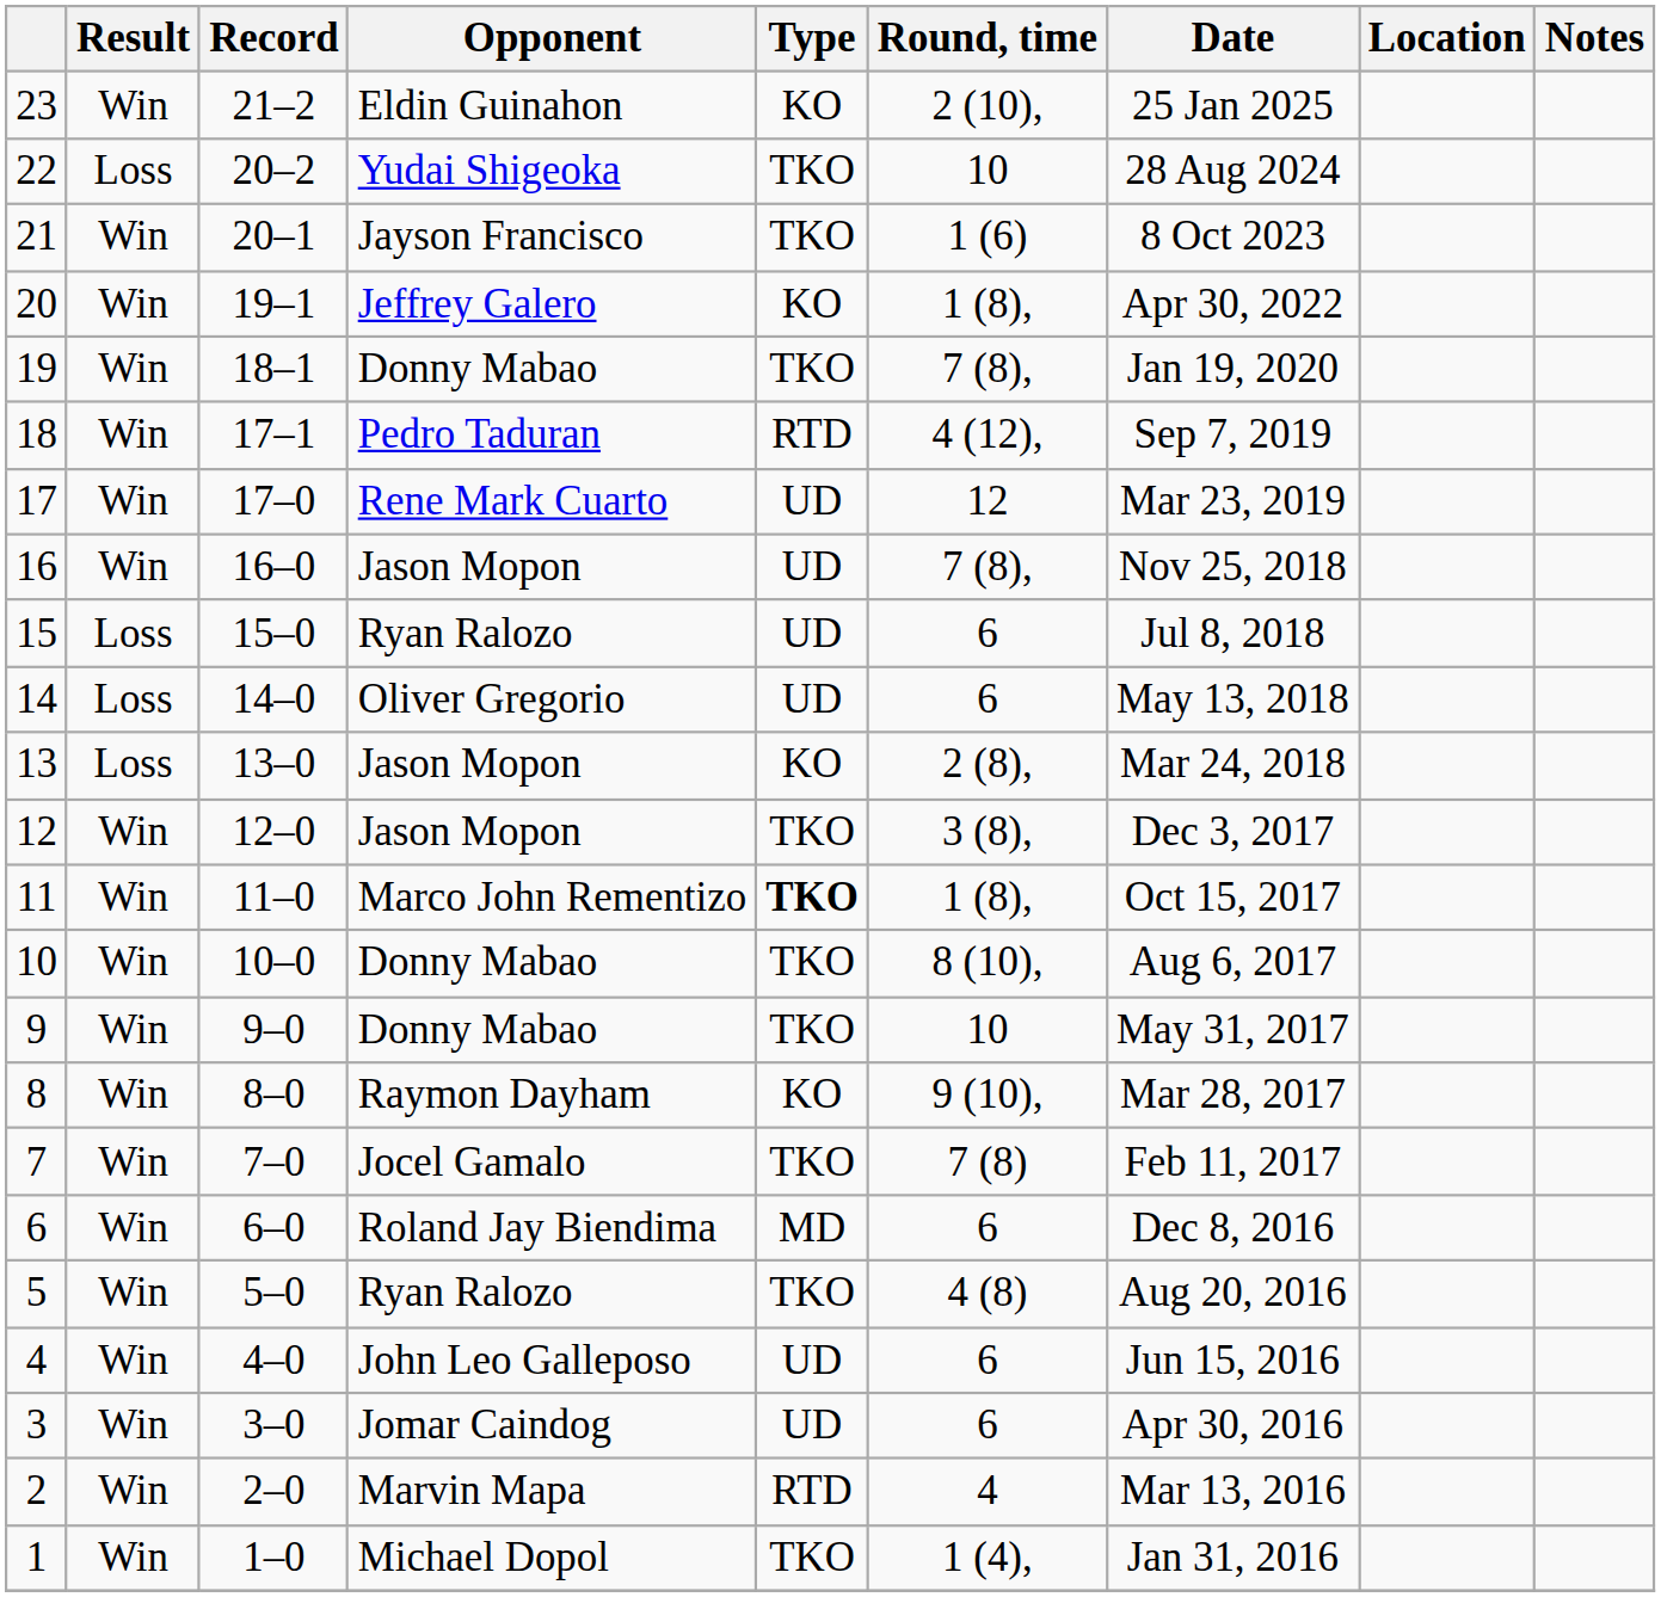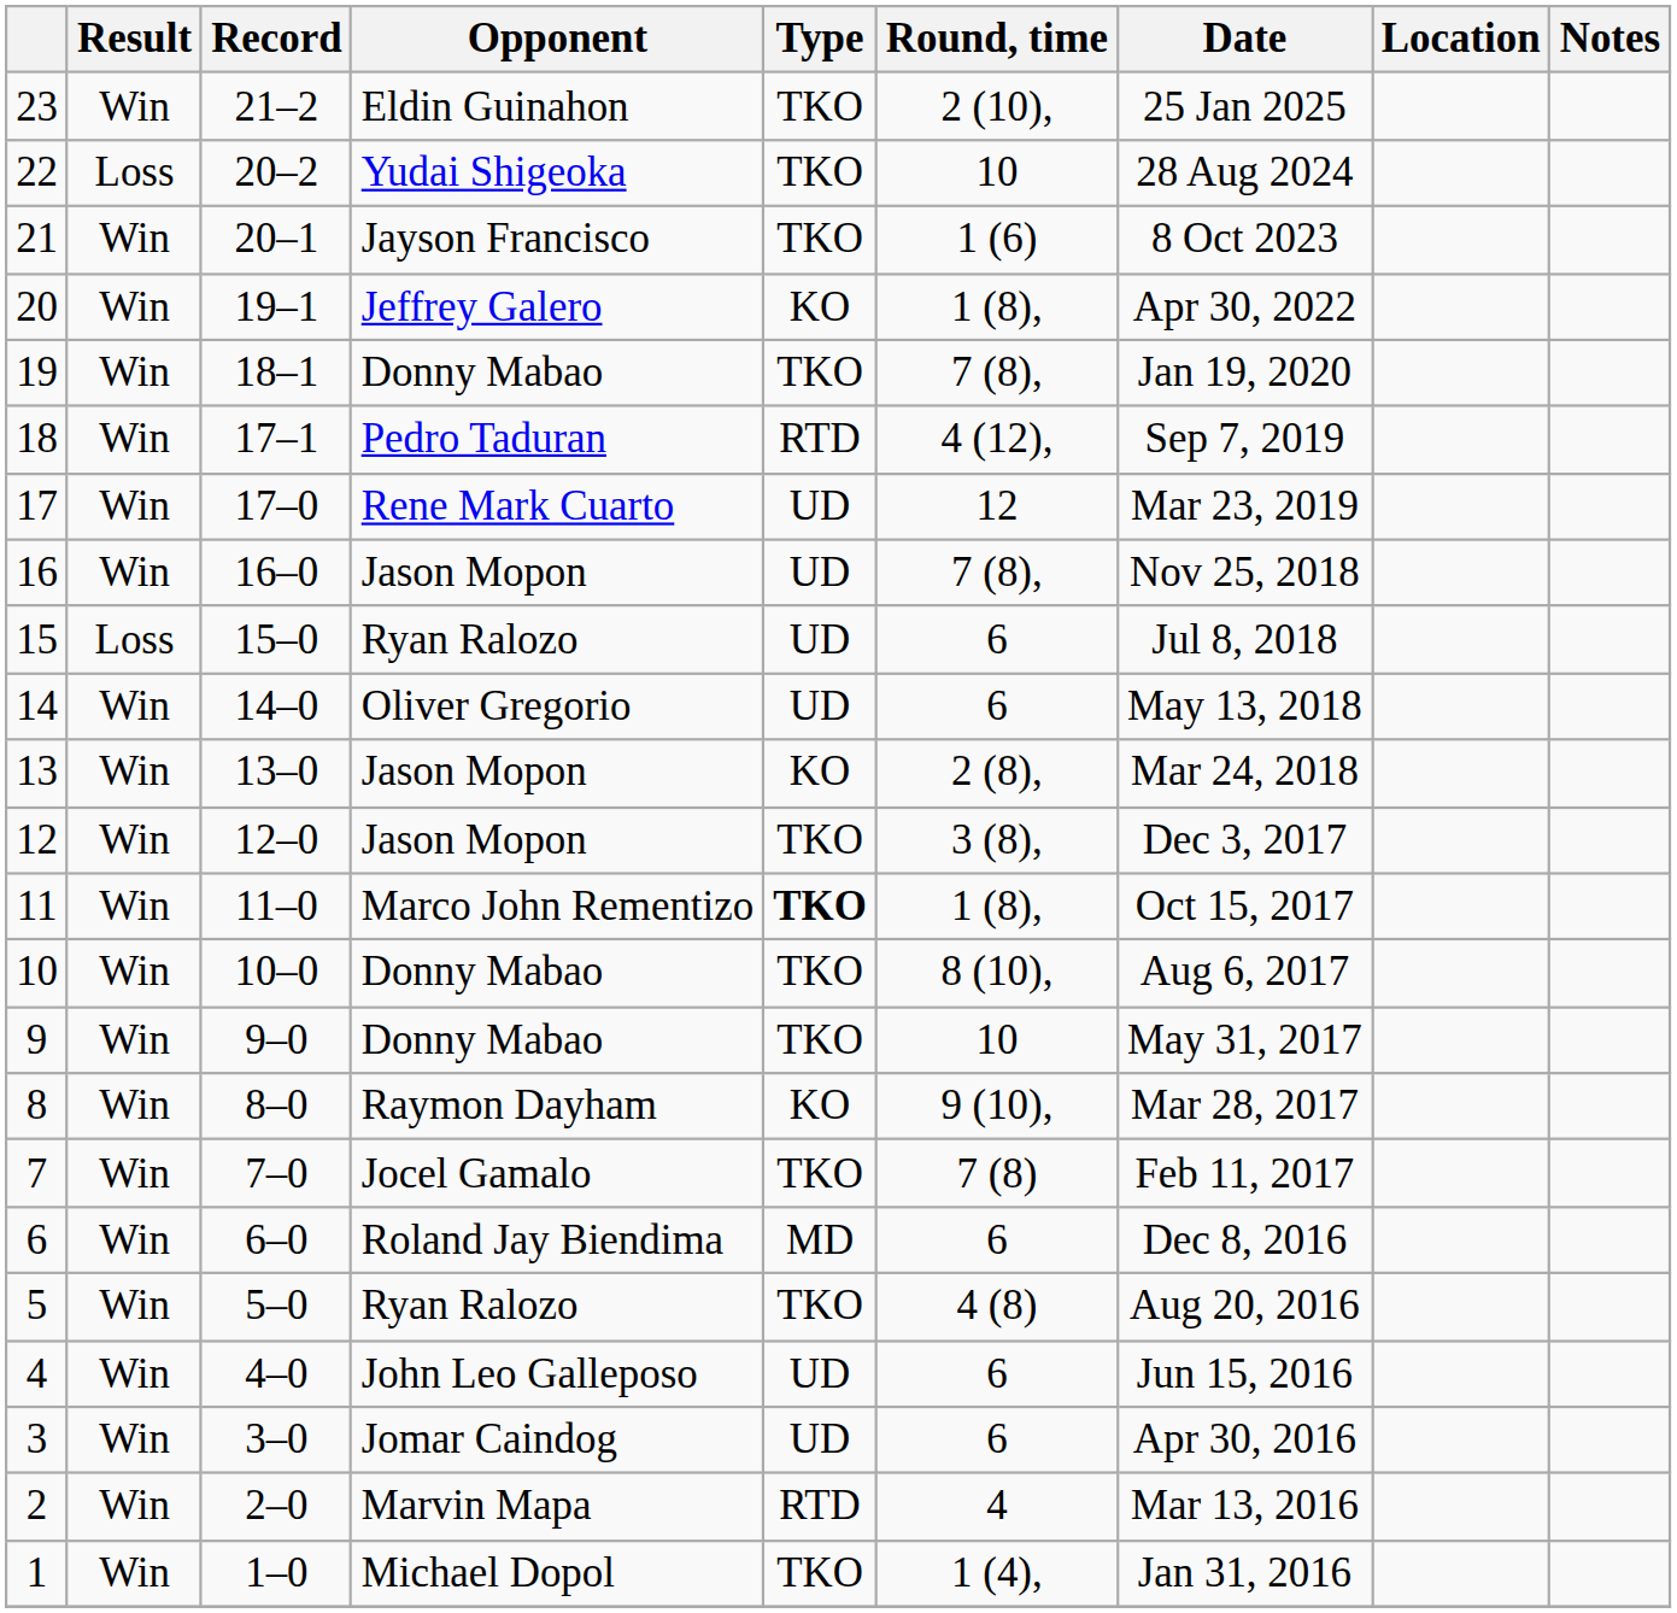 <table class="wikitable" style="text-align:center">
 <tr>
 <th></th>
 <th>Result</th>
 <th>Record</th>
 <th>Opponent</th>
 <th>Type</th>
 <th>Round, time</th>
 <th>Date</th>
 <th>Location</th>
 <th>Notes</th>
 </tr>
 <tr>
 <td>23</td>
 <td>Win</td>
 <td>21–2</td>
 <td align=left>Eldin Guinahon</td>
-<td>KO</td>
+<td>TKO</td>
 <td>2 (10), </td>
 <td>25 Jan 2025</td>
 <td align=left></td>
 <td></td>
 </tr>
 <tr>
 <td>22</td>
 <td>Loss</td>
 <td>20–2</td>
 <td align=left><a href='#'>Yudai Shigeoka</a></td>
 <td>TKO</td>
 <td>10</td>
 <td>28 Aug 2024</td>
 <td align=left></td>
 <td></td>
 </tr>
 <tr>
 <td>21</td>
 <td>Win</td>
 <td>20–1</td>
 <td align=left>Jayson Francisco</td>
 <td>TKO</td>
 <td>1 (6)</td>
 <td>8 Oct 2023</td>
 <td align=left></td>
 <td></td>
 </tr>
 <tr>
 <td>20</td>
 <td>Win</td>
 <td>19–1</td>
 <td align=left><a href='#'>Jeffrey Galero</a></td>
 <td>KO</td>
 <td>1 (8), </td>
 <td>Apr 30, 2022</td>
 <td align=left></td>
 <td></td>
 </tr>
 <tr>
 <td>19</td>
 <td>Win</td>
 <td>18–1</td>
 <td align=left>Donny Mabao</td>
 <td>TKO</td>
 <td>7 (8), </td>
 <td>Jan 19, 2020</td>
 <td align=left></td>
 <td></td>
 </tr>
 <tr>
 <td>18</td>
 <td>Win</td>
 <td>17–1</td>
 <td align=left><a href='#'>Pedro Taduran</a></td>
 <td>RTD</td>
 <td>4 (12), </td>
 <td>Sep 7, 2019</td>
 <td align=left></td>
 <td align=left></td>
 </tr>
 <tr>
 <td>17</td>
 <td>Win</td>
 <td>17–0</td>
 <td align=left><a href='#'>Rene Mark Cuarto</a></td>
 <td>UD</td>
 <td>12</td>
 <td>Mar 23, 2019</td>
 <td align=left></td>
 <td></td>
 </tr>
 <tr>
 <td>16</td>
 <td>Win</td>
 <td>16–0</td>
 <td align=left>Jason Mopon</td>
 <td>UD</td>
 <td>7 (8), </td>
 <td>Nov 25, 2018</td>
 <td align=left></td>
 <td></td>
 </tr>
 <tr>
 <td>15</td>
 <td>Loss</td>
 <td>15–0</td>
 <td align=left>Ryan Ralozo</td>
 <td>UD</td>
 <td>6</td>
 <td>Jul 8, 2018</td>
 <td align=left></td>
 <td></td>
 </tr>
 <tr>
 <td>14</td>
-<td>Loss</td>
+<td>Win</td>
 <td>14–0</td>
 <td align=left>Oliver Gregorio</td>
 <td>UD</td>
 <td>6</td>
 <td>May 13, 2018</td>
 <td align=left></td>
 <td></td>
 </tr>
 <tr>
 <td>13</td>
-<td>Loss</td>
+<td>Win</td>
 <td>13–0</td>
 <td align=left>Jason Mopon</td>
 <td>KO</td>
 <td>2 (8), </td>
 <td>Mar 24, 2018</td>
 <td align=left></td>
 <td></td>
 </tr>
 <tr>
 <td>12</td>
 <td>Win</td>
 <td>12–0</td>
 <td align=left>Jason Mopon</td>
 <td>TKO</td>
 <td>3 (8), </td>
 <td>Dec 3, 2017</td>
 <td align=left></td>
 <td></td>
 </tr>
 <tr>
 <td>11</td>
 <td>Win</td>
 <td>11–0</td>
 <td align=left>Marco John Rementizo</td>
 <td><strong>TKO</strong></td>
 <td>1 (8), </td>
 <td>Oct 15, 2017</td>
 <td align=left></td>
 <td align=left></td>
 </tr>
 <tr>
 <td>10</td>
 <td>Win</td>
 <td>10–0</td>
 <td align=left>Donny Mabao</td>
 <td>TKO</td>
 <td>8 (10), </td>
 <td>Aug 6, 2017</td>
 <td align=left></td>
 <td></td>
 </tr>
 <tr>
 <td>9</td>
 <td>Win</td>
 <td>9–0</td>
 <td align=left>Donny Mabao</td>
 <td>TKO</td>
 <td>10</td>
 <td>May 31, 2017</td>
 <td align=left></td>
 <td></td>
 </tr>
 <tr>
 <td>8</td>
 <td>Win</td>
 <td>8–0</td>
 <td align=left>Raymon Dayham</td>
 <td>KO</td>
 <td>9 (10), </td>
 <td>Mar 28, 2017</td>
 <td align=left></td>
 <td></td>
 </tr>
 <tr>
 <td>7</td>
 <td>Win</td>
 <td>7–0</td>
 <td align=left>Jocel Gamalo</td>
 <td>TKO</td>
 <td>7 (8)</td>
 <td>Feb 11, 2017</td>
 <td align=left></td>
 <td></td>
 </tr>
 <tr>
 <td>6</td>
 <td>Win</td>
 <td>6–0</td>
 <td align=left>Roland Jay Biendima</td>
 <td>MD</td>
 <td>6</td>
 <td>Dec 8, 2016</td>
 <td align=left></td>
 <td></td>
 </tr>
 <tr>
 <td>5</td>
 <td>Win</td>
 <td>5–0</td>
 <td align=left>Ryan Ralozo</td>
 <td>TKO</td>
 <td>4 (8)</td>
 <td>Aug 20, 2016</td>
 <td align=left></td>
 <td></td>
 </tr>
 <tr>
 <td>4</td>
 <td>Win</td>
 <td>4–0</td>
 <td align=left>John Leo Galleposo</td>
 <td>UD</td>
 <td>6</td>
 <td>Jun 15, 2016</td>
 <td align=left></td>
 <td></td>
 </tr>
 <tr>
 <td>3</td>
 <td>Win</td>
 <td>3–0</td>
 <td align=left>Jomar Caindog</td>
 <td>UD</td>
 <td>6</td>
 <td>Apr 30, 2016</td>
 <td align=left></td>
 <td></td>
 </tr>
 <tr>
 <td>2</td>
 <td>Win</td>
 <td>2–0</td>
 <td align=left>Marvin Mapa</td>
 <td>RTD</td>
 <td>4</td>
 <td>Mar 13, 2016</td>
 <td align=left></td>
 <td></td>
 </tr>
 <tr>
 <td>1</td>
 <td>Win</td>
 <td>1–0</td>
 <td align=left>Michael Dopol</td>
 <td>TKO</td>
 <td>1 (4), </td>
 <td>Jan 31, 2016</td>
 <td align=left></td>
 <td></td>
 </tr>
 <tr>
 </tr>
 </table>
